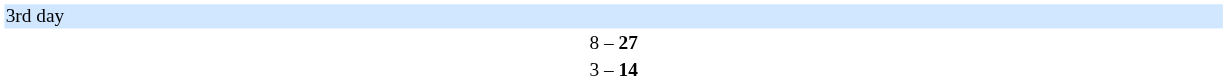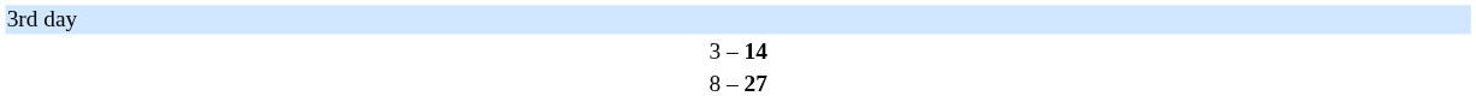 <table width="80%">
 <tr>
 <th width="30%"></th>
 <th width="12%"></th>
 <th width="30%"></th>
 </tr>
 <tr bgcolor="#D0E7FF">
 <td colspan="3">3rd day</td>
 </tr>
 <tr>
 <td align="right"></td>
-<td align="center">8 – <strong>27</strong></td>
+<td align="center">3 – <strong>14</strong></td>
 <td><strong></strong></td>
 </tr>
 <tr>
 <td align="right"></td>
-<td align="center">3 – <strong>14</strong></td>
+<td align="center">8 – <strong>27</strong></td>
 <td><strong></strong></td>
 </tr>
 <tr>
 </tr>
 </table>
